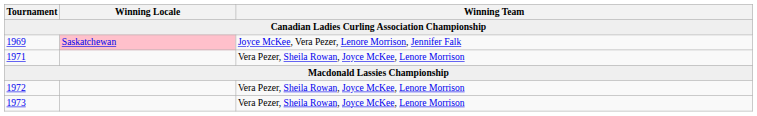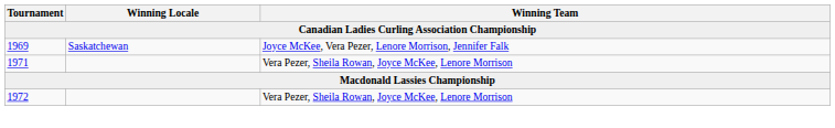 <table class="wikitable">
 <tr>
 <th>Tournament</th>
 <th width="25%">Winning Locale</th>
 <th width="75%">Winning Team</th>
 </tr>
 <tr>
 <th ! colspan="3" style="background:#efefef;" align="center">Canadian Ladies Curling Association Championship</th>
 </tr>
 <tr>
 <td><a href='#'>1969</a></td>
-<td style="background: pink;"> <a href='#'>Saskatchewan</a></td>
+<td> <a href='#'>Saskatchewan</a></td>
 <td><a href='#'>Joyce McKee</a>, Vera Pezer, <a href='#'>Lenore Morrison</a>, <a href='#'>Jennifer Falk</a></td>
 </tr>
 <tr>
 <td><a href='#'>1971</a></td>
 <td></td>
 <td>Vera Pezer, <a href='#'>Sheila Rowan</a>, <a href='#'>Joyce McKee</a>, <a href='#'>Lenore Morrison</a></td>
 </tr>
 <tr>
 <th ! colspan="3" style="background:#efefef;" align="center">Macdonald Lassies Championship</th>
 </tr>
 <tr>
 <td><a href='#'>1972</a></td>
 <td></td>
 <td>Vera Pezer, <a href='#'>Sheila Rowan</a>, <a href='#'>Joyce McKee</a>, <a href='#'>Lenore Morrison</a></td>
 </tr>
-<tr>
-<td><a href='#'>1973</a></td>
-<td></td>
-<td>Vera Pezer, <a href='#'>Sheila Rowan</a>, <a href='#'>Joyce McKee</a>, <a href='#'>Lenore Morrison</a></td>
-</tr>
 </table>
